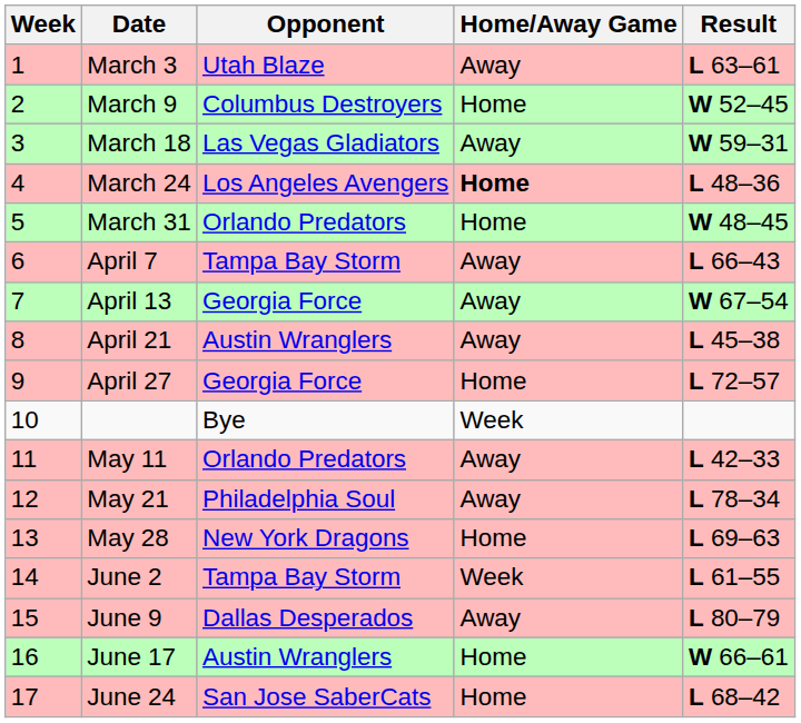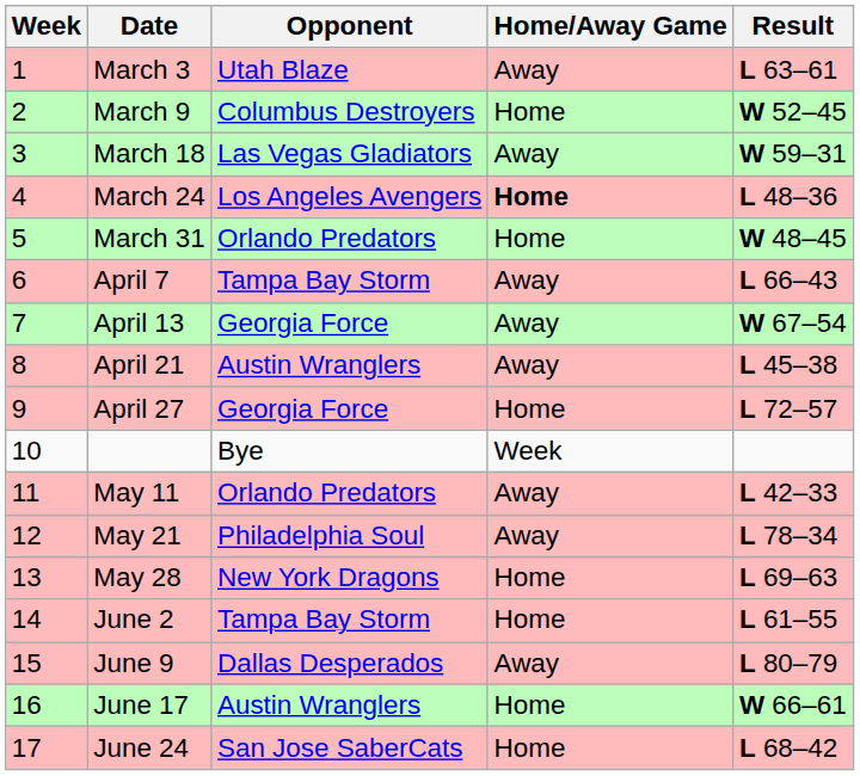 <table class="wikitable">
 <tr>
 <th>Week</th>
 <th>Date</th>
 <th>Opponent</th>
 <th>Home/Away Game</th>
 <th>Result</th>
 </tr>
 <tr bgcolor="ffbbbb">
 <td>1</td>
 <td>March 3</td>
 <td><a href='#'>Utah Blaze</a></td>
 <td>Away</td>
 <td><strong>L</strong> 63–61</td>
 </tr>
 <tr bgcolor="bbffbb">
 <td>2</td>
 <td>March 9</td>
 <td><a href='#'>Columbus Destroyers</a></td>
 <td>Home</td>
 <td><strong>W</strong> 52–45</td>
 </tr>
 <tr bgcolor="bbffbb">
 <td>3</td>
 <td>March 18</td>
 <td><a href='#'>Las Vegas Gladiators</a></td>
 <td>Away</td>
 <td><strong>W</strong> 59–31</td>
 </tr>
 <tr bgcolor="ffbbbb">
 <td>4</td>
 <td>March 24</td>
 <td><a href='#'>Los Angeles Avengers</a></td>
 <td><strong>Home</strong></td>
 <td><strong>L</strong> 48–36</td>
 </tr>
 <tr bgcolor="bbffbb">
 <td>5</td>
 <td>March 31</td>
 <td><a href='#'>Orlando Predators</a></td>
 <td>Home</td>
 <td><strong>W</strong> 48–45</td>
 </tr>
 <tr bgcolor="ffbbbb">
 <td>6</td>
 <td>April 7</td>
 <td><a href='#'>Tampa Bay Storm</a></td>
 <td>Away</td>
 <td><strong>L</strong> 66–43</td>
 </tr>
 <tr bgcolor="bbffbb">
 <td>7</td>
 <td>April 13</td>
 <td><a href='#'>Georgia Force</a></td>
 <td>Away</td>
 <td><strong>W</strong> 67–54</td>
 </tr>
 <tr bgcolor="ffbbbb">
 <td>8</td>
 <td>April 21</td>
 <td><a href='#'>Austin Wranglers</a></td>
 <td>Away</td>
 <td><strong>L</strong> 45–38</td>
 </tr>
 <tr bgcolor="ffbbbb">
 <td>9</td>
 <td>April 27</td>
 <td><a href='#'>Georgia Force</a></td>
 <td>Home</td>
 <td><strong>L</strong> 72–57</td>
 </tr>
 <tr>
 <td>10</td>
 <td></td>
 <td>Bye</td>
 <td>Week</td>
 <td></td>
 </tr>
 <tr bgcolor="ffbbbb">
 <td>11</td>
 <td>May 11</td>
 <td><a href='#'>Orlando Predators</a></td>
 <td>Away</td>
 <td><strong>L</strong> 42–33</td>
 </tr>
 <tr bgcolor="ffbbbb">
 <td>12</td>
 <td>May 21</td>
 <td><a href='#'>Philadelphia Soul</a></td>
 <td>Away</td>
 <td><strong>L</strong> 78–34</td>
 </tr>
 <tr bgcolor="ffbbbb">
 <td>13</td>
 <td>May 28</td>
 <td><a href='#'>New York Dragons</a></td>
 <td>Home</td>
 <td><strong>L</strong> 69–63</td>
 </tr>
 <tr bgcolor="ffbbbb">
 <td>14</td>
 <td>June 2</td>
 <td><a href='#'>Tampa Bay Storm</a></td>
-<td>Week</td>
+<td>Home</td>
 <td><strong>L</strong> 61–55</td>
 </tr>
 <tr bgcolor="ffbbbb">
 <td>15</td>
 <td>June 9</td>
 <td><a href='#'>Dallas Desperados</a></td>
 <td>Away</td>
 <td><strong>L</strong> 80–79</td>
 </tr>
 <tr bgcolor="bbffbb">
 <td>16</td>
 <td>June 17</td>
 <td><a href='#'>Austin Wranglers</a></td>
 <td>Home</td>
 <td><strong>W</strong> 66–61</td>
 </tr>
 <tr bgcolor="ffbbbb">
 <td>17</td>
 <td>June 24</td>
 <td><a href='#'>San Jose SaberCats</a></td>
 <td>Home</td>
 <td><strong>L</strong> 68–42</td>
 </tr>
 </table>
